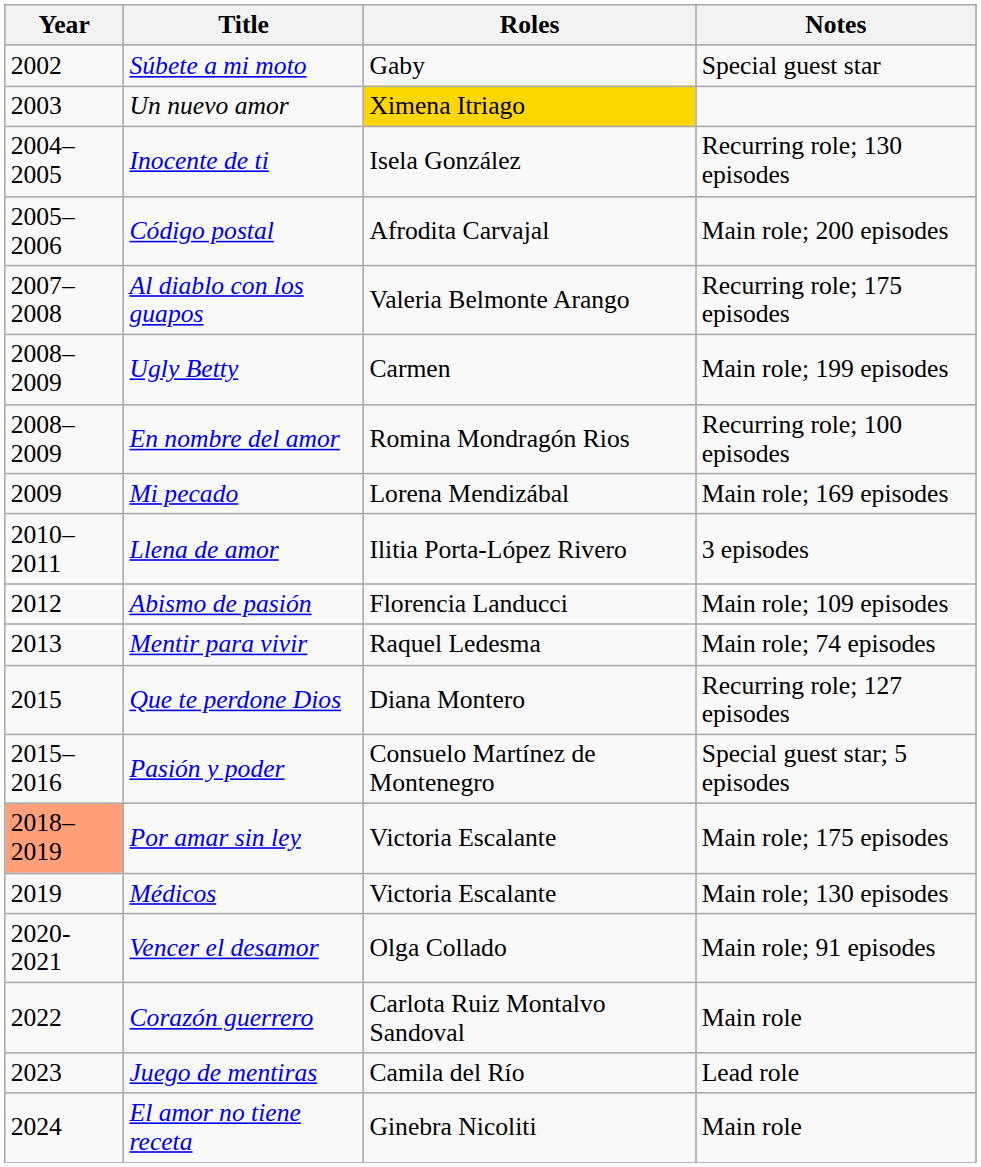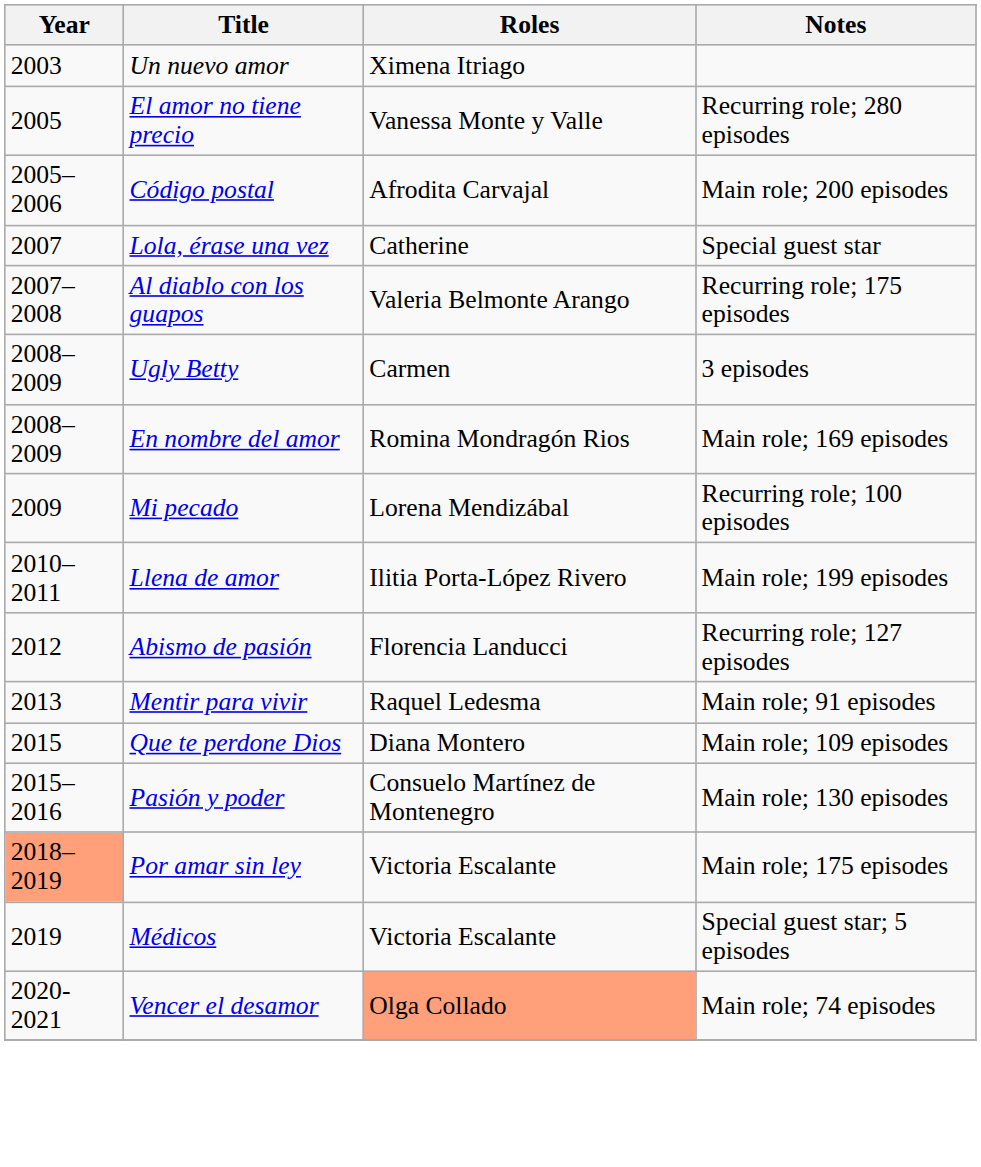 <table class="wikitable sortable">
 <tr>
 <th>Year</th>
 <th>Title</th>
 <th>Roles</th>
 <th>Notes</th>
 </tr>
 <tr>
-<td>2002</td>
-<td><em><a href='#'>Súbete a mi moto</a></em></td>
-<td>Gaby</td>
-<td>Special guest star</td>
-</tr>
-<tr>
 <td>2003</td>
 <td><em>Un nuevo amor</em></td>
-<td style="background: gold;">Ximena Itriago</td>
+<td>Ximena Itriago</td>
 <td></td>
 </tr>
 <tr>
-<td>2004–2005</td>
-<td><em><a href='#'>Inocente de ti</a></em></td>
-<td>Isela González</td>
-<td>Recurring role; 130 episodes</td>
+<td>2005</td>
+<td><em><a href='#'>El amor no tiene precio</a></em></td>
+<td>Vanessa Monte y Valle</td>
+<td>Recurring role; 280 episodes</td>
 </tr>
 <tr>
 <td>2005–2006</td>
 <td><em><a href='#'>Código postal</a></em></td>
 <td>Afrodita Carvajal</td>
 <td>Main role; 200 episodes</td>
+</tr>
+<tr>
+<td>2007</td>
+<td><em><a href='#'>Lola, érase una vez</a></em></td>
+<td>Catherine</td>
+<td>Special guest star</td>
 </tr>
 <tr>
 <td>2007–2008</td>
 <td><em><a href='#'>Al diablo con los guapos</a></em></td>
 <td>Valeria Belmonte Arango</td>
 <td>Recurring role; 175 episodes</td>
 </tr>
 <tr>
 <td>2008–2009</td>
 <td><em><a href='#'>Ugly Betty</a></em></td>
 <td>Carmen</td>
-<td>Main role; 199 episodes</td>
+<td>3 episodes</td>
 </tr>
 <tr>
 <td>2008–2009</td>
 <td><em><a href='#'>En nombre del amor</a></em></td>
 <td>Romina Mondragón Rios</td>
-<td>Recurring role; 100 episodes</td>
+<td>Main role; 169 episodes</td>
 </tr>
 <tr>
 <td>2009</td>
 <td><em><a href='#'>Mi pecado</a></em></td>
 <td>Lorena Mendizábal</td>
-<td>Main role; 169 episodes</td>
+<td>Recurring role; 100 episodes</td>
 </tr>
 <tr>
 <td>2010–2011</td>
 <td><em><a href='#'>Llena de amor</a></em></td>
 <td>Ilitia Porta-López Rivero</td>
-<td>3 episodes</td>
+<td>Main role; 199 episodes</td>
 </tr>
 <tr>
 <td>2012</td>
 <td><em><a href='#'>Abismo de pasión</a></em></td>
 <td>Florencia Landucci</td>
-<td>Main role; 109 episodes</td>
+<td>Recurring role; 127 episodes</td>
 </tr>
 <tr>
 <td>2013</td>
 <td><em><a href='#'>Mentir para vivir</a></em></td>
 <td>Raquel Ledesma</td>
-<td>Main role; 74 episodes</td>
+<td>Main role; 91 episodes</td>
 </tr>
 <tr>
 <td>2015</td>
 <td><em><a href='#'>Que te perdone Dios</a></em></td>
 <td>Diana Montero</td>
-<td>Recurring role; 127 episodes</td>
+<td>Main role; 109 episodes</td>
 </tr>
 <tr>
 <td>2015–2016</td>
 <td><em><a href='#'>Pasión y poder</a></em></td>
 <td>Consuelo Martínez de Montenegro</td>
-<td>Special guest star; 5 episodes</td>
+<td>Main role; 130 episodes</td>
 </tr>
 <tr>
 <td style="background: lightsalmon;">2018–2019</td>
 <td><em><a href='#'>Por amar sin ley</a></em></td>
 <td>Victoria Escalante</td>
 <td>Main role; 175 episodes</td>
 </tr>
 <tr>
 <td>2019</td>
 <td><em><a href='#'>Médicos</a></em></td>
 <td>Victoria Escalante</td>
-<td>Main role; 130 episodes</td>
+<td>Special guest star; 5 episodes</td>
 </tr>
 <tr>
 <td>2020-2021</td>
 <td><em><a href='#'>Vencer el desamor</a></em></td>
-<td>Olga Collado</td>
-<td>Main role; 91 episodes</td>
-</tr>
-<tr>
-<td>2022</td>
-<td><em><a href='#'>Corazón guerrero</a></em></td>
-<td>Carlota Ruiz Montalvo Sandoval</td>
-<td>Main role</td>
-</tr>
-<tr>
-<td>2023</td>
-<td><em><a href='#'>Juego de mentiras</a></em></td>
-<td>Camila del Río</td>
-<td>Lead role</td>
-</tr>
-<tr>
-<td>2024</td>
-<td><em><a href='#'>El amor no tiene receta</a></em></td>
-<td>Ginebra Nicoliti</td>
-<td>Main role</td>
+<td style="background: lightsalmon;">Olga Collado</td>
+<td>Main role; 74 episodes</td>
 </tr>
 <tr>
 </tr>
 </table>
